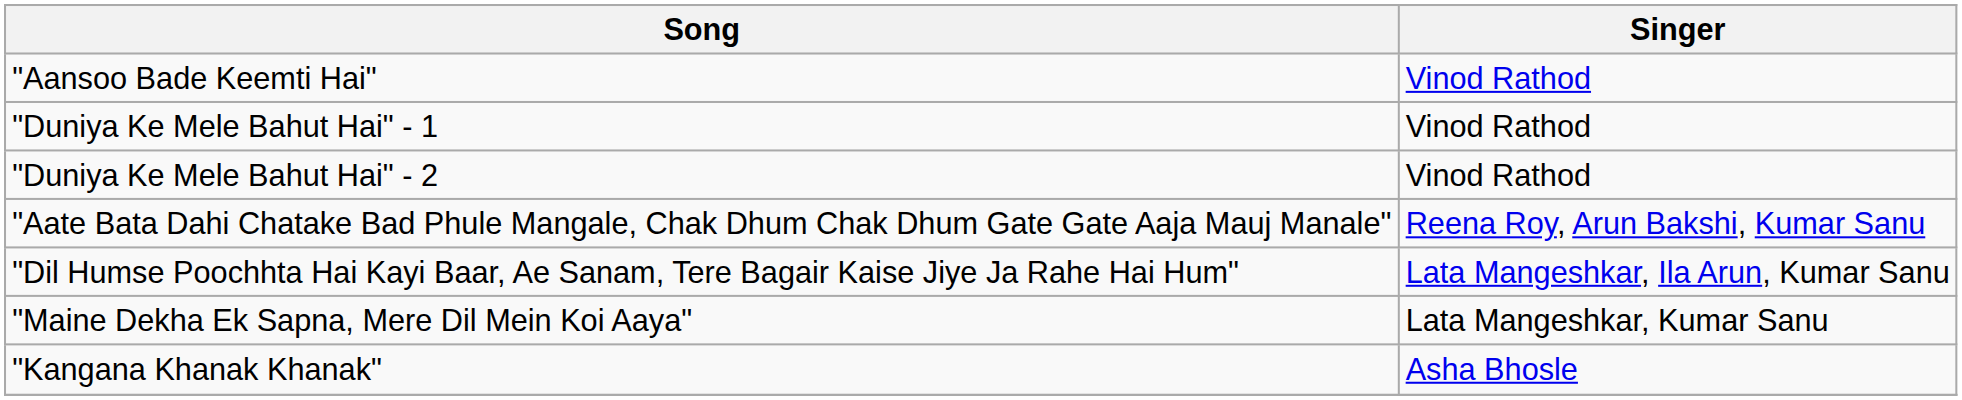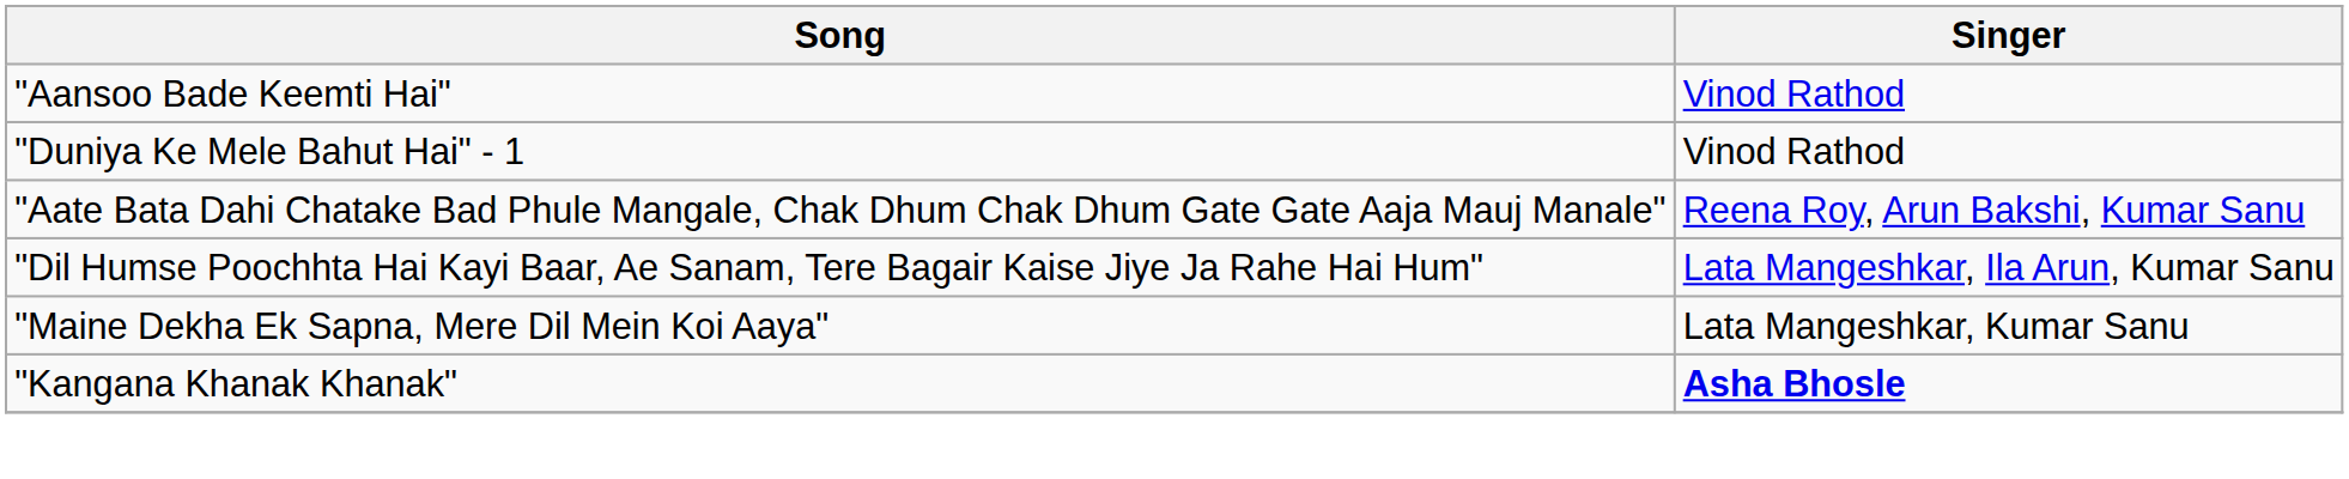 <table class="wikitable" style="font-size:95%;">
 <tr>
 <th>Song</th>
 <th>Singer</th>
 </tr>
 <tr>
 <td>"Aansoo Bade Keemti Hai"</td>
 <td><a href='#'>Vinod Rathod</a></td>
 </tr>
 <tr>
 <td>"Duniya Ke Mele Bahut Hai" - 1</td>
-<td>Vinod Rathod</td>
-</tr>
-<tr>
-<td>"Duniya Ke Mele Bahut Hai" - 2</td>
 <td>Vinod Rathod</td>
 </tr>
 <tr>
 <td>"Aate Bata Dahi Chatake Bad Phule Mangale, Chak Dhum Chak Dhum Gate Gate Aaja Mauj Manale"</td>
 <td><a href='#'>Reena Roy</a>, <a href='#'>Arun Bakshi</a>, <a href='#'>Kumar Sanu</a></td>
 </tr>
 <tr>
 <td>"Dil Humse Poochhta Hai Kayi Baar, Ae Sanam, Tere Bagair Kaise Jiye Ja Rahe Hai Hum"</td>
 <td><a href='#'>Lata Mangeshkar</a>, <a href='#'>Ila Arun</a>, Kumar Sanu</td>
 </tr>
 <tr>
 <td>"Maine Dekha Ek Sapna, Mere Dil Mein Koi Aaya"</td>
 <td>Lata Mangeshkar, Kumar Sanu</td>
 </tr>
 <tr>
 <td>"Kangana Khanak Khanak"</td>
-<td><a href='#'>Asha Bhosle</a></td>
+<td><strong><a href='#'>Asha Bhosle</a></strong></td>
 </tr>
 <tr>
 </tr>
 </table>
